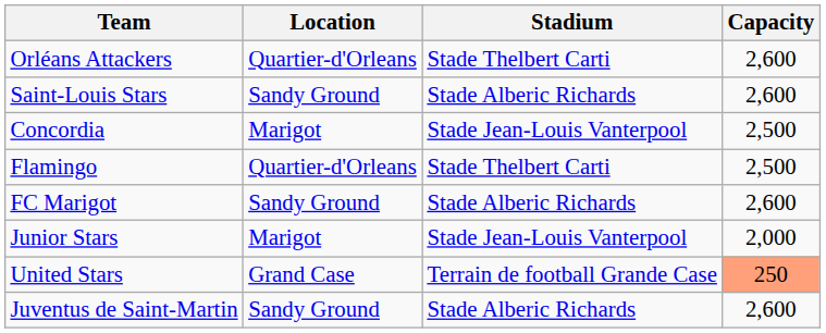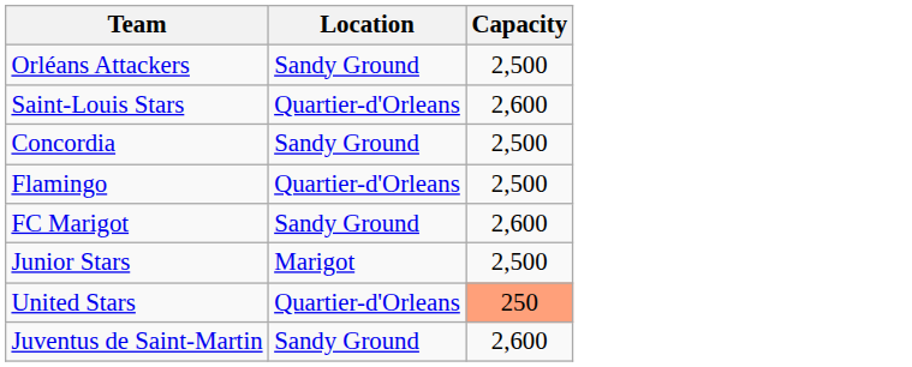 <table class="wikitable sortable">
 <tr>
 <th>Team</th>
 <th>Location</th>
-<th>Stadium</th>
 <th>Capacity</th>
 </tr>
 <tr>
 <td><a href='#'>Orléans Attackers</a></td>
-<td><a href='#'>Quartier-d'Orleans</a></td>
-<td><a href='#'>Stade Thelbert Carti</a></td>
-<td style="text-align:center;">2,600</td>
+<td><a href='#'>Sandy Ground</a></td>
+<td style="text-align:center;">2,500</td>
 </tr>
 <tr>
 <td><a href='#'>Saint-Louis Stars</a></td>
-<td><a href='#'>Sandy Ground</a></td>
-<td><a href='#'>Stade Alberic Richards</a></td>
+<td><a href='#'>Quartier-d'Orleans</a></td>
 <td style="text-align:center;">2,600</td>
 </tr>
 <tr>
 <td><a href='#'>Concordia</a></td>
-<td><a href='#'>Marigot</a></td>
-<td><a href='#'>Stade Jean-Louis Vanterpool</a></td>
+<td><a href='#'>Sandy Ground</a></td>
 <td style="text-align:center;">2,500</td>
 </tr>
 <tr>
 <td><a href='#'>Flamingo</a></td>
 <td><a href='#'>Quartier-d'Orleans</a></td>
-<td><a href='#'>Stade Thelbert Carti</a></td>
 <td style="text-align:center;">2,500</td>
 </tr>
 <tr>
 <td><a href='#'>FC Marigot</a></td>
 <td><a href='#'>Sandy Ground</a></td>
-<td><a href='#'>Stade Alberic Richards</a></td>
 <td style="text-align:center;">2,600</td>
 </tr>
 <tr>
 <td><a href='#'>Junior Stars</a></td>
 <td><a href='#'>Marigot</a></td>
-<td><a href='#'>Stade Jean-Louis Vanterpool</a></td>
-<td style="text-align:center;">2,000</td>
+<td style="text-align:center;">2,500</td>
 </tr>
 <tr>
 <td><a href='#'>United Stars</a></td>
-<td><a href='#'>Grand Case</a></td>
-<td><a href='#'>Terrain de football Grande Case</a></td>
+<td><a href='#'>Quartier-d'Orleans</a></td>
 <td style="background: lightsalmon; text-align:center;">250</td>
 </tr>
 <tr>
 <td><a href='#'>Juventus de Saint-Martin</a></td>
 <td><a href='#'>Sandy Ground</a></td>
-<td><a href='#'>Stade Alberic Richards</a></td>
 <td style="text-align:center;">2,600</td>
 </tr>
 </table>
